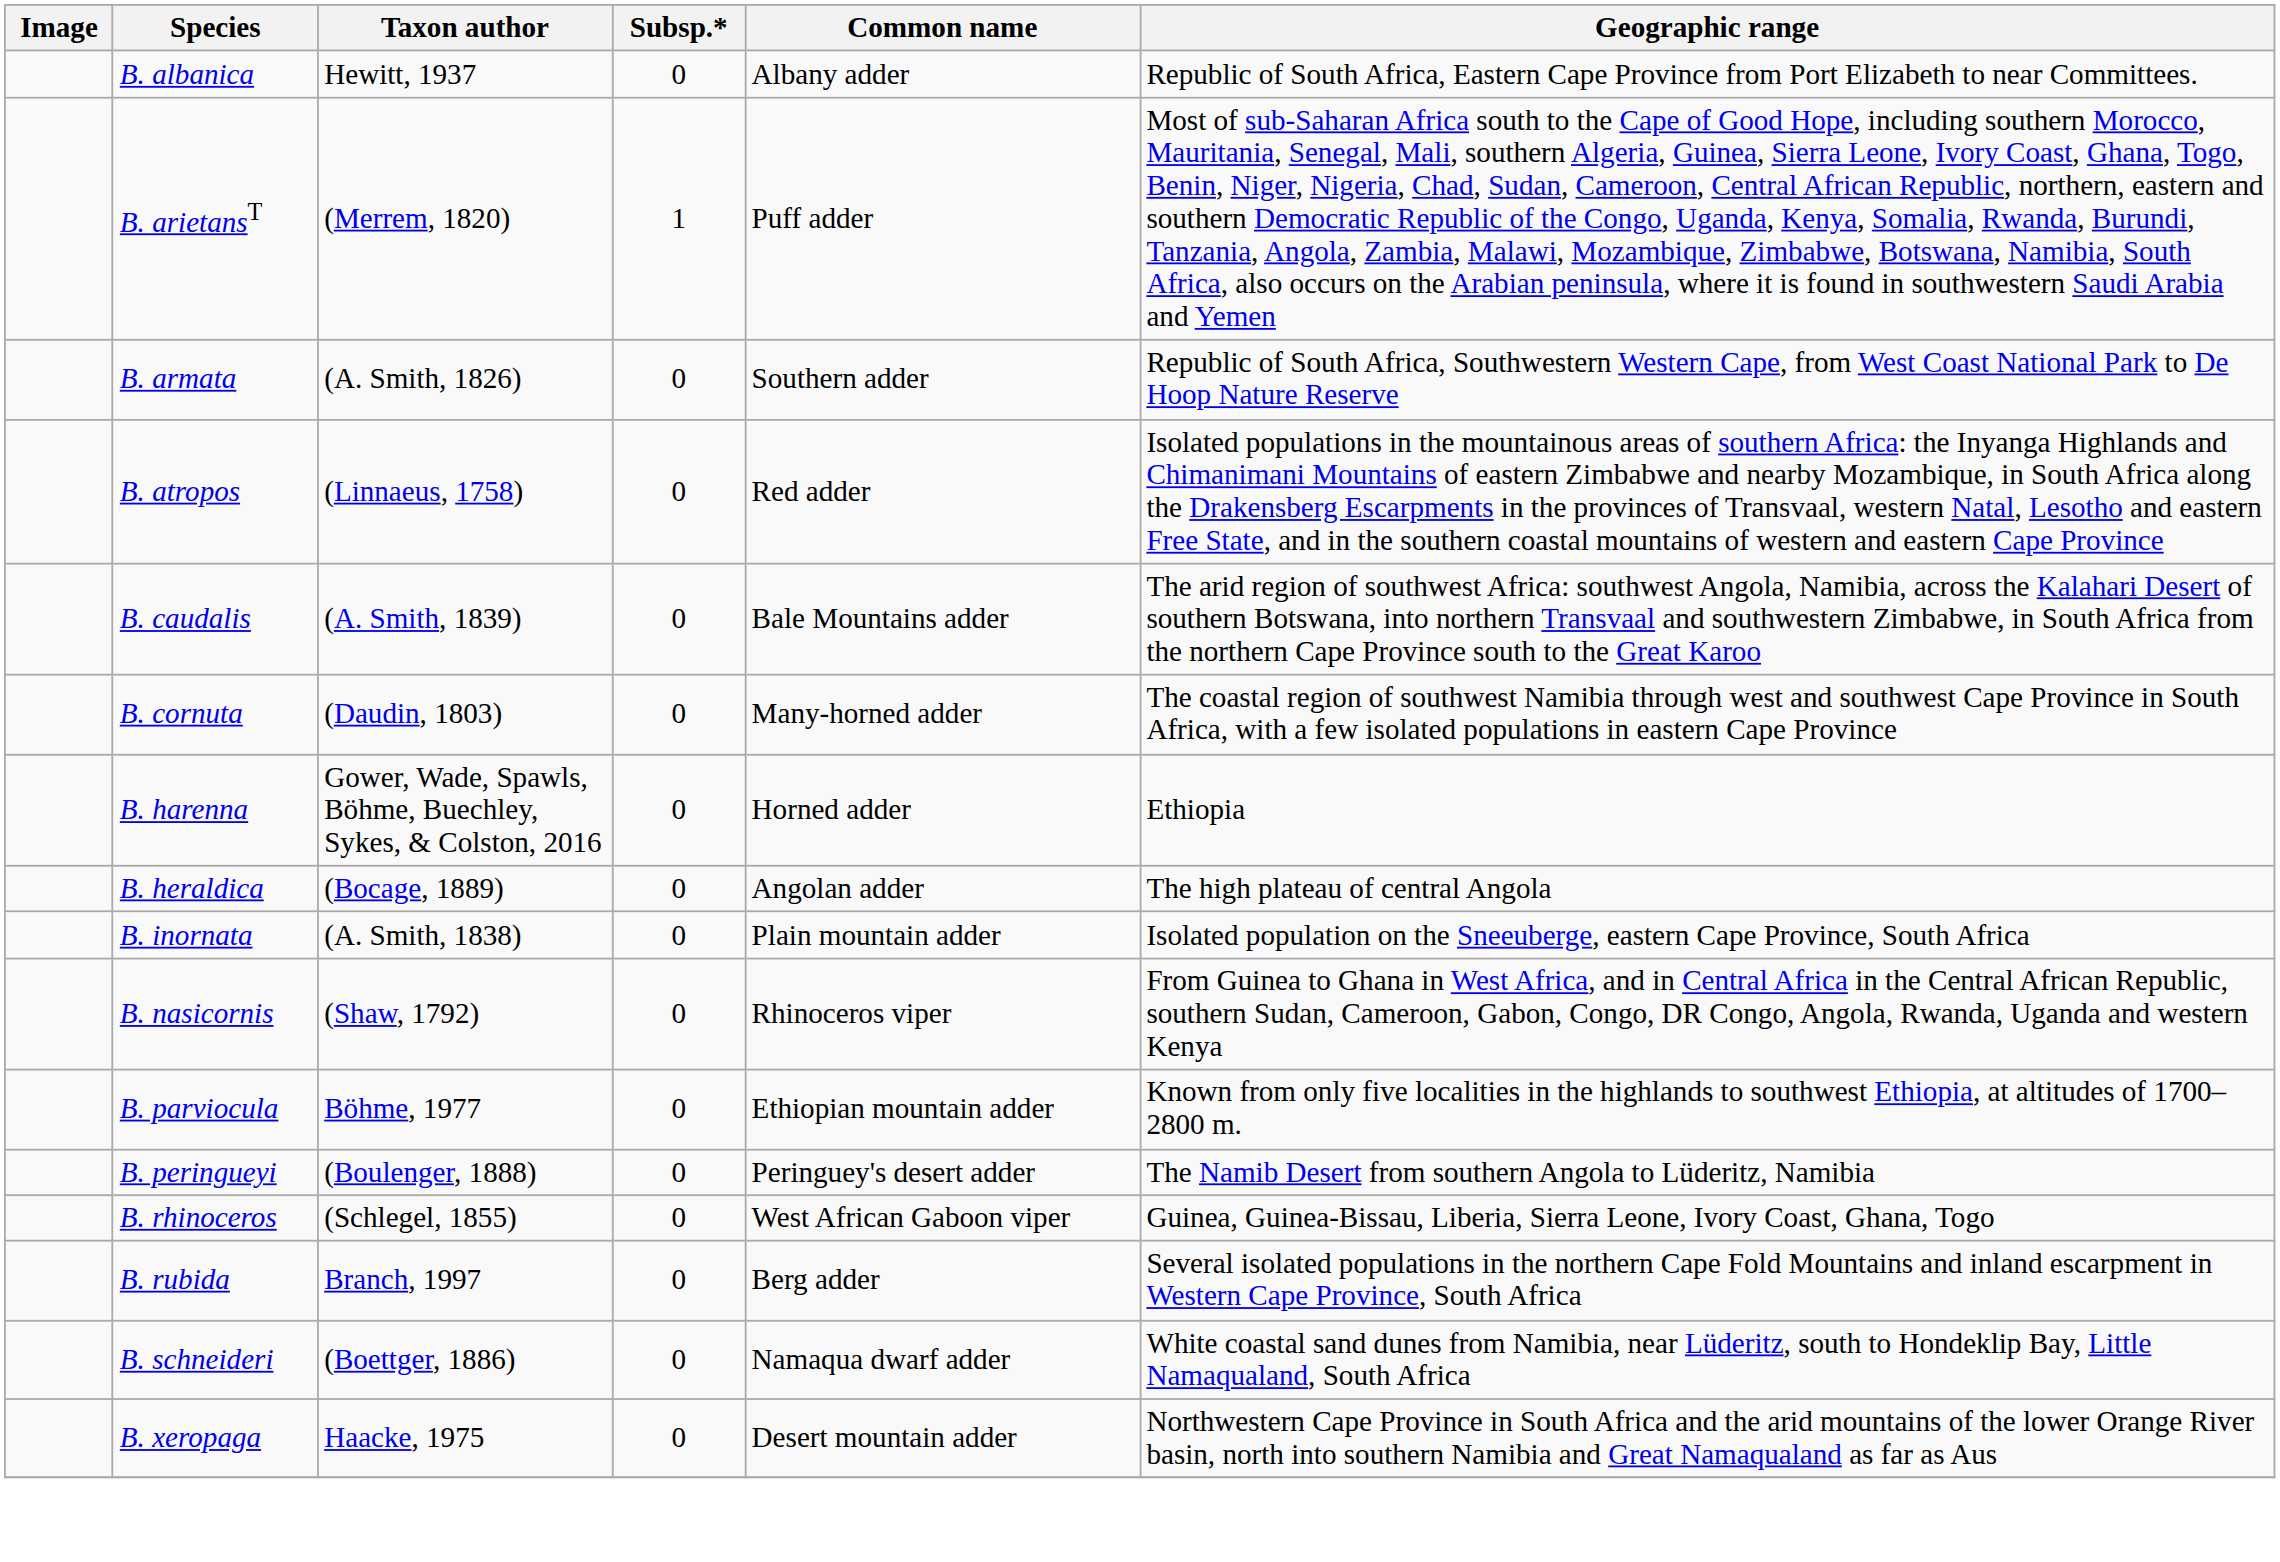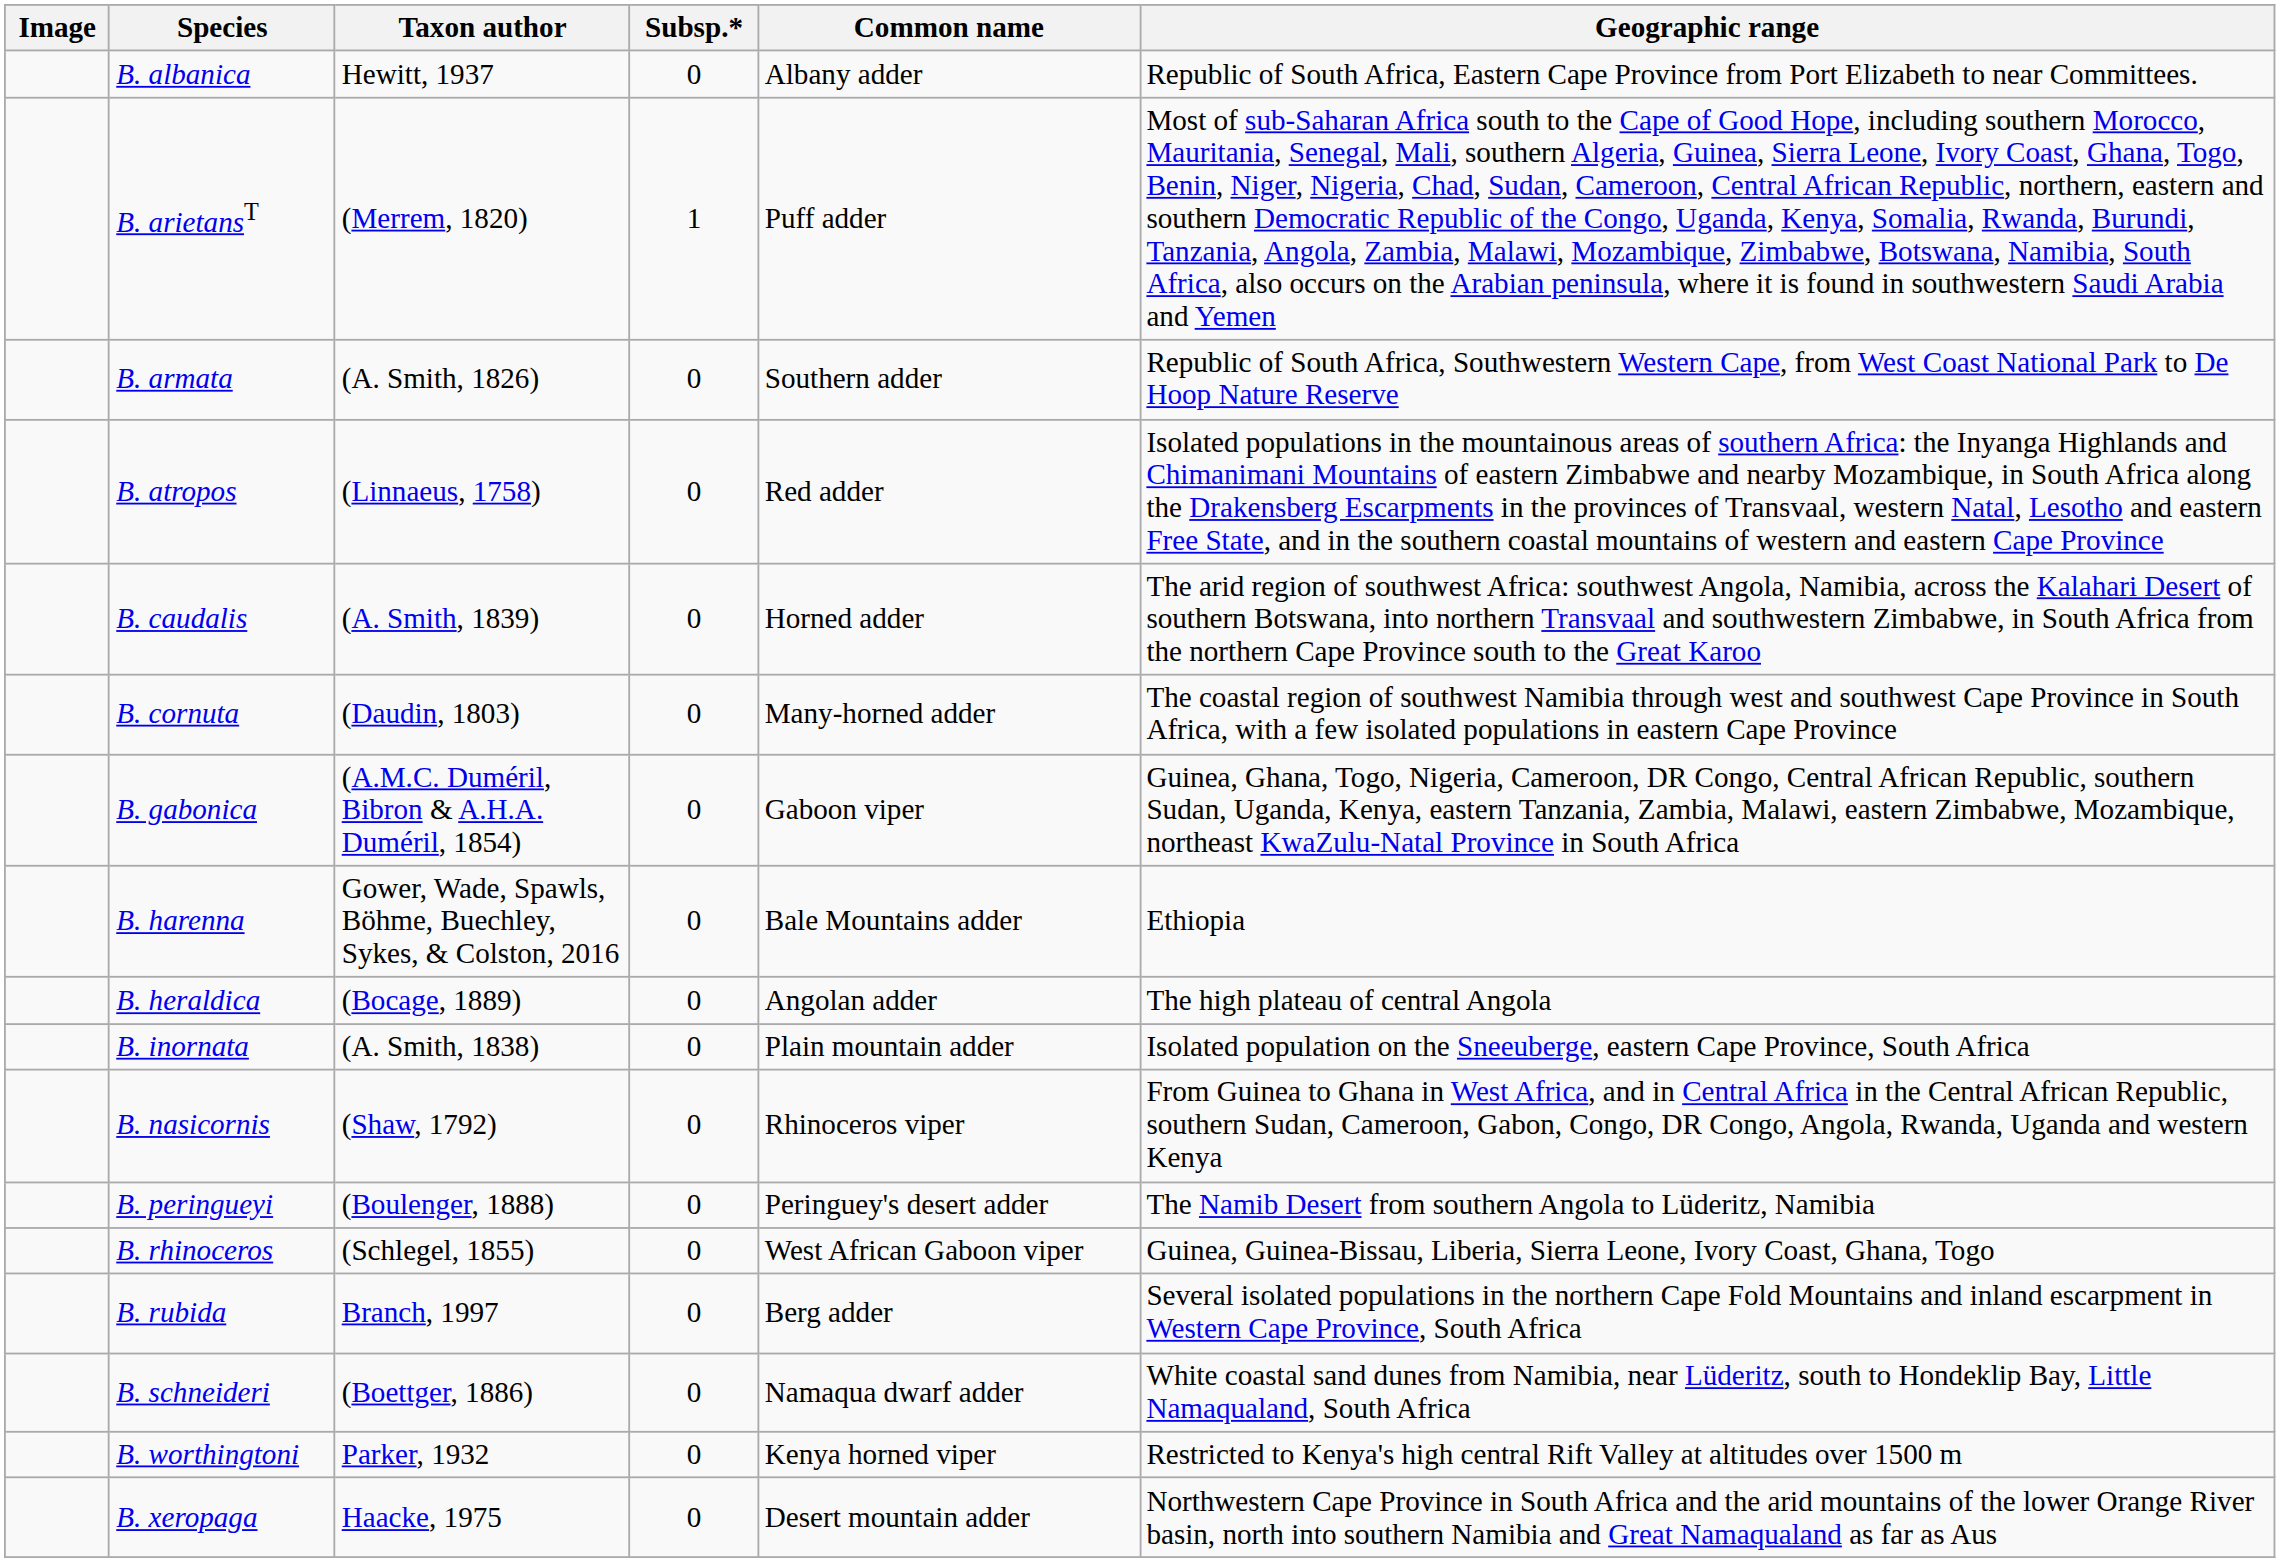 <table class="wikitable sortable">
 <tr>
 <th>Image</th>
 <th>Species</th>
 <th>Taxon author</th>
 <th>Subsp.*</th>
 <th>Common name</th>
 <th>Geographic range</th>
 </tr>
 <tr>
 <td></td>
 <td><em><a href='#'>B. albanica</a></em></td>
 <td style="width:13%">Hewitt, 1937</td>
 <td align="center">0</td>
 <td>Albany adder</td>
 <td style="width:50%">Republic of South Africa, Eastern Cape Province from Port Elizabeth to near Committees.</td>
 </tr>
 <tr>
 <td></td>
 <td><em><a href='#'>B. arietans</a></em><span><sup>T</sup></span></td>
 <td style="width:13%">(<a href='#'>Merrem</a>, 1820)</td>
 <td align="center">1</td>
 <td>Puff adder</td>
 <td style="width:50%">Most of <a href='#'>sub-Saharan Africa</a> south to the <a href='#'>Cape of Good Hope</a>, including southern <a href='#'>Morocco</a>, <a href='#'>Mauritania</a>, <a href='#'>Senegal</a>, <a href='#'>Mali</a>, southern <a href='#'>Algeria</a>, <a href='#'>Guinea</a>, <a href='#'>Sierra Leone</a>, <a href='#'>Ivory Coast</a>, <a href='#'>Ghana</a>, <a href='#'>Togo</a>, <a href='#'>Benin</a>, <a href='#'>Niger</a>, <a href='#'>Nigeria</a>, <a href='#'>Chad</a>, <a href='#'>Sudan</a>, <a href='#'>Cameroon</a>, <a href='#'>Central African Republic</a>, northern, eastern and southern <a href='#'>Democratic Republic of the Congo</a>, <a href='#'>Uganda</a>, <a href='#'>Kenya</a>, <a href='#'>Somalia</a>, <a href='#'>Rwanda</a>, <a href='#'>Burundi</a>, <a href='#'>Tanzania</a>, <a href='#'>Angola</a>, <a href='#'>Zambia</a>, <a href='#'>Malawi</a>, <a href='#'>Mozambique</a>, <a href='#'>Zimbabwe</a>, <a href='#'>Botswana</a>, <a href='#'>Namibia</a>, <a href='#'>South Africa</a>, also occurs on the <a href='#'>Arabian peninsula</a>, where it is found in southwestern <a href='#'>Saudi Arabia</a> and <a href='#'>Yemen</a></td>
 </tr>
 <tr>
 <td></td>
 <td><em><a href='#'>B. armata</a></em></td>
 <td style="width:13%">(A. Smith, 1826)</td>
 <td align="center">0</td>
 <td>Southern adder</td>
 <td style="width:50%">Republic of South Africa, Southwestern <a href='#'>Western Cape</a>, from <a href='#'>West Coast National Park</a> to <a href='#'>De Hoop Nature Reserve</a></td>
 </tr>
 <tr>
 <td></td>
 <td><em><a href='#'>B. atropos</a></em></td>
 <td>(<a href='#'>Linnaeus</a>, <a href='#'>1758</a>)</td>
 <td align="center">0</td>
 <td>Red adder</td>
 <td>Isolated populations in the mountainous areas of <a href='#'>southern Africa</a>: the Inyanga Highlands and <a href='#'>Chimanimani Mountains</a> of eastern Zimbabwe and nearby Mozambique, in South Africa along the <a href='#'>Drakensberg Escarpments</a> in the provinces of Transvaal, western <a href='#'>Natal</a>, <a href='#'>Lesotho</a> and eastern <a href='#'>Free State</a>, and in the southern coastal mountains of western and eastern <a href='#'>Cape Province</a></td>
 </tr>
 <tr>
 <td></td>
 <td><em><a href='#'>B. caudalis</a></em></td>
 <td>(<a href='#'>A. Smith</a>, 1839)</td>
 <td align="center">0</td>
-<td>Bale Mountains adder</td>
+<td>Horned adder</td>
 <td>The arid region of southwest Africa: southwest Angola, Namibia, across the <a href='#'>Kalahari Desert</a> of southern Botswana, into northern <a href='#'>Transvaal</a> and southwestern Zimbabwe, in South Africa from the northern Cape Province south to the <a href='#'>Great Karoo</a></td>
 </tr>
 <tr>
 <td></td>
 <td><em><a href='#'>B. cornuta</a></em></td>
 <td>(<a href='#'>Daudin</a>, 1803)</td>
 <td align="center">0</td>
 <td>Many-horned adder</td>
 <td>The coastal region of southwest Namibia through west and southwest Cape Province in South Africa, with a few isolated populations in eastern Cape Province</td>
 </tr>
 <tr>
 <td></td>
+<td><em><a href='#'>B. gabonica</a></em></td>
+<td>(<a href='#'>A.M.C. Duméril</a>, <a href='#'>Bibron</a> & <a href='#'>A.H.A. Duméril</a>, 1854)</td>
+<td align="center">0</td>
+<td>Gaboon viper</td>
+<td>Guinea, Ghana, Togo, Nigeria, Cameroon, DR Congo, Central African Republic, southern Sudan, Uganda, Kenya, eastern Tanzania, Zambia, Malawi, eastern Zimbabwe, Mozambique, northeast <a href='#'>KwaZulu-Natal Province</a> in South Africa</td>
+</tr>
+<tr>
+<td></td>
 <td><em><a href='#'>B. harenna</a></em></td>
 <td>Gower, Wade, Spawls, Böhme, Buechley, Sykes, & Colston, 2016</td>
 <td align="center">0</td>
-<td>Horned adder</td>
+<td>Bale Mountains adder</td>
 <td>Ethiopia</td>
 </tr>
 <tr>
 <td></td>
 <td><em><a href='#'>B. heraldica</a></em></td>
 <td>(<a href='#'>Bocage</a>, 1889)</td>
 <td align="center">0</td>
 <td>Angolan adder</td>
 <td>The high plateau of central Angola</td>
 </tr>
 <tr>
 <td></td>
 <td><em><a href='#'>B. inornata</a></em></td>
 <td>(A. Smith, 1838)</td>
 <td align="center">0</td>
 <td>Plain mountain adder</td>
 <td>Isolated population on the <a href='#'>Sneeuberge</a>, eastern Cape Province, South Africa</td>
 </tr>
 <tr>
 <td></td>
 <td><em><a href='#'>B. nasicornis</a></em></td>
 <td>(<a href='#'>Shaw</a>, 1792)</td>
 <td align="center">0</td>
 <td>Rhinoceros viper</td>
 <td>From Guinea to Ghana in <a href='#'>West Africa</a>, and in <a href='#'>Central Africa</a> in the Central African Republic, southern Sudan, Cameroon, Gabon, Congo, DR Congo, Angola, Rwanda, Uganda and western Kenya</td>
-</tr>
-<tr>
-<td></td>
-<td><em><a href='#'>B. parviocula</a></em></td>
-<td><a href='#'>Böhme</a>, 1977</td>
-<td align="center">0</td>
-<td>Ethiopian mountain adder</td>
-<td>Known from only five localities in the highlands to southwest <a href='#'>Ethiopia</a>, at altitudes of 1700–2800 m.</td>
 </tr>
 <tr>
 <td></td>
 <td><em><a href='#'>B. peringueyi</a></em></td>
 <td>(<a href='#'>Boulenger</a>, 1888)</td>
 <td align="center">0</td>
 <td>Peringuey's desert adder</td>
 <td>The <a href='#'>Namib Desert</a> from southern Angola to Lüderitz, Namibia</td>
 </tr>
 <tr>
 <td></td>
 <td><em><a href='#'>B. rhinoceros</a></em></td>
 <td style="width:13%">(Schlegel, 1855)</td>
 <td align="center">0</td>
 <td>West African Gaboon viper</td>
 <td style="width:50%">Guinea, Guinea-Bissau, Liberia, Sierra Leone, Ivory Coast, Ghana, Togo</td>
 </tr>
 <tr>
 <td></td>
 <td><em><a href='#'>B. rubida</a></em></td>
 <td><a href='#'>Branch</a>, 1997</td>
 <td align="center">0</td>
 <td>Berg adder</td>
 <td>Several isolated populations in the northern Cape Fold Mountains and inland escarpment in <a href='#'>Western Cape Province</a>, South Africa</td>
 </tr>
 <tr>
 <td></td>
 <td><em><a href='#'>B. schneideri</a></em></td>
 <td>(<a href='#'>Boettger</a>, 1886)</td>
 <td align="center">0</td>
 <td>Namaqua dwarf adder</td>
 <td>White coastal sand dunes from Namibia, near <a href='#'>Lüderitz</a>, south to Hondeklip Bay, <a href='#'>Little Namaqualand</a>, South Africa</td>
 </tr>
 <tr>
 <td></td>
+<td><em><a href='#'>B. worthingtoni</a></em></td>
+<td><a href='#'>Parker</a>, 1932</td>
+<td align="center">0</td>
+<td>Kenya horned viper</td>
+<td>Restricted to Kenya's high central Rift Valley at altitudes over 1500 m</td>
+</tr>
+<tr>
+<td></td>
 <td><em><a href='#'>B. xeropaga</a></em></td>
 <td><a href='#'>Haacke</a>, 1975</td>
 <td align="center">0</td>
 <td>Desert mountain adder</td>
 <td>Northwestern Cape Province in South Africa and the arid mountains of the lower Orange River basin, north into southern Namibia and <a href='#'>Great Namaqualand</a> as far as Aus</td>
 </tr>
 <tr>
 </tr>
 </table>
